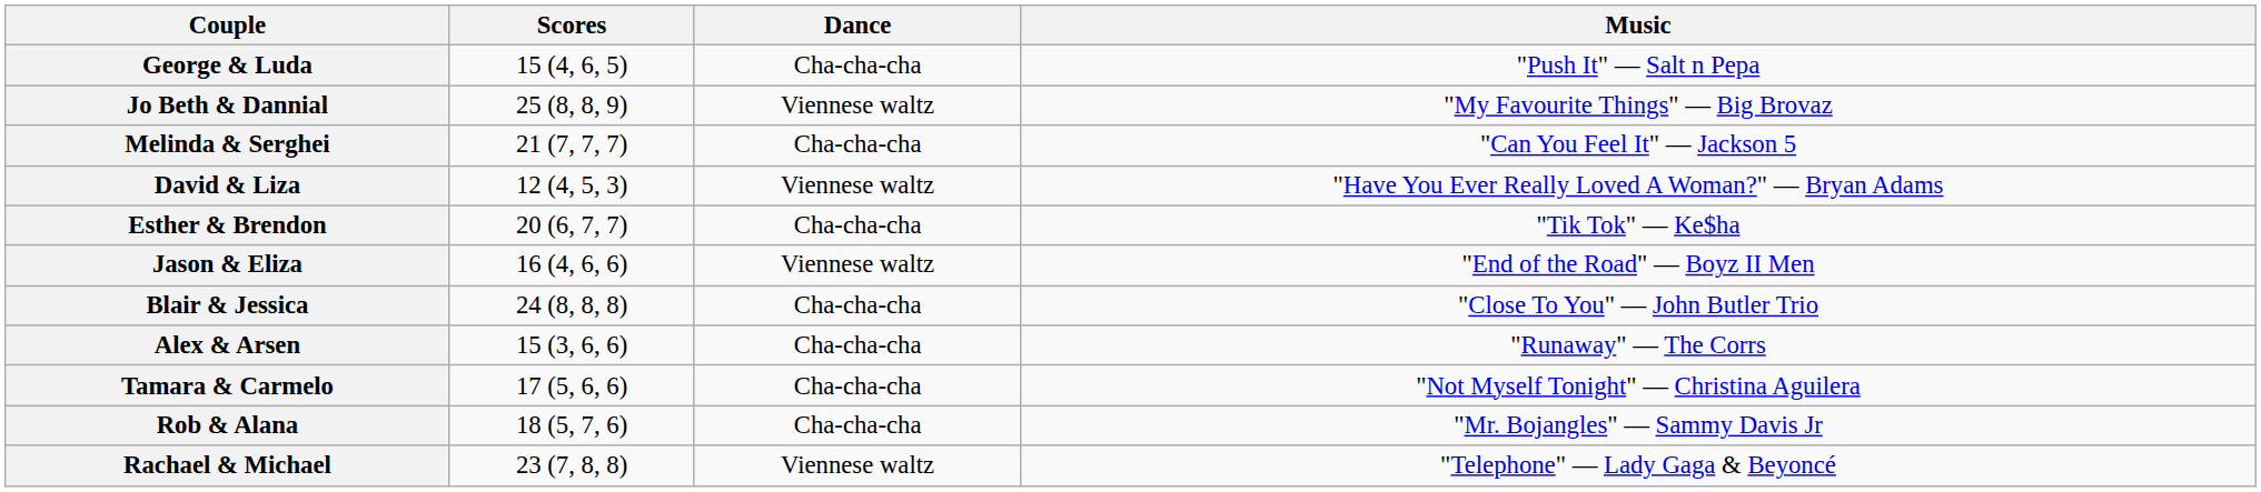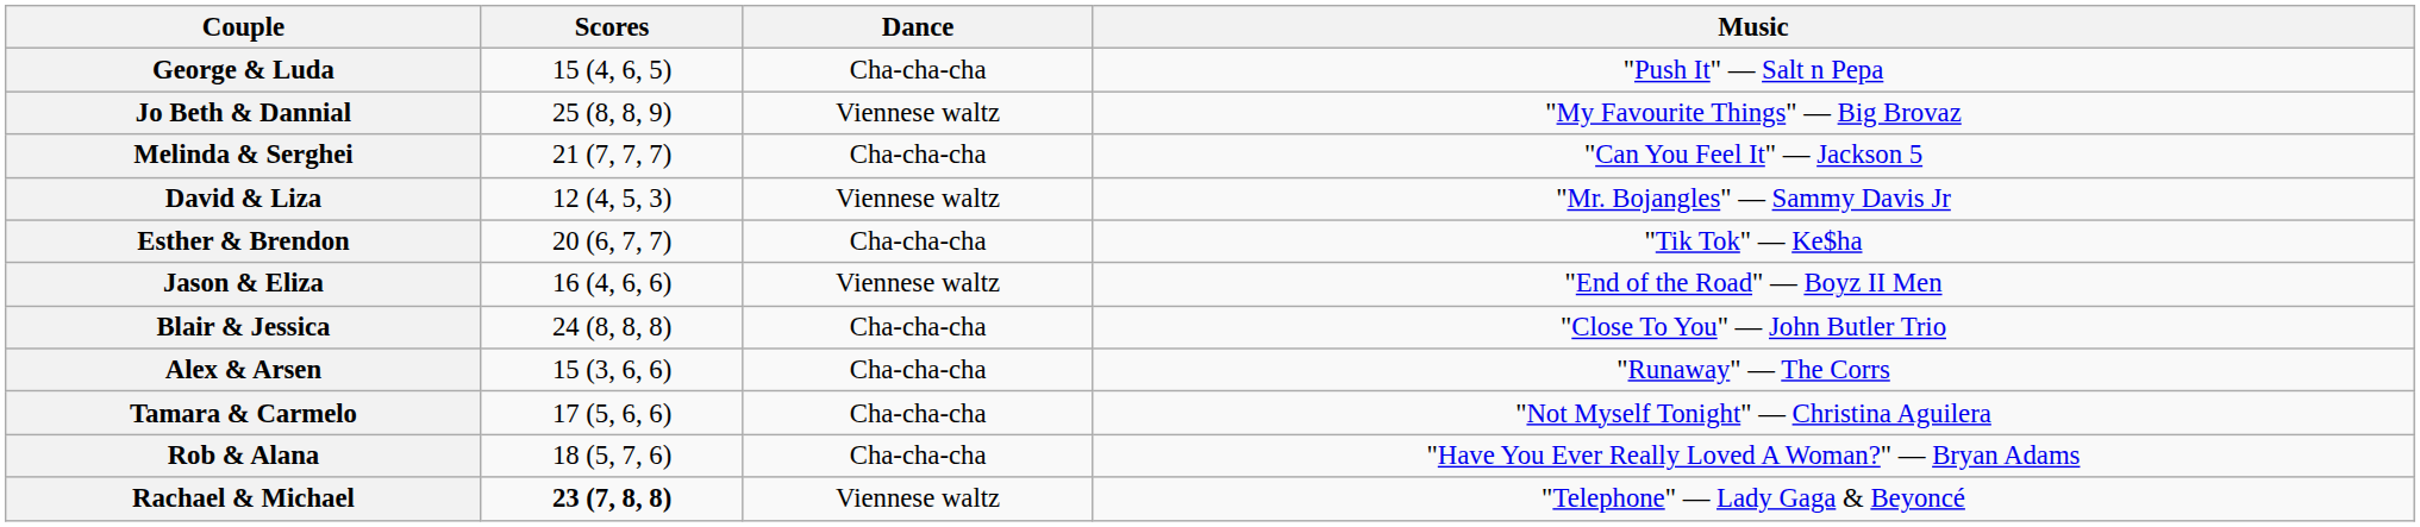 <table class="wikitable sortable" style="text-align:center; width: 90%">
 <tr>
 <th scope="col">Couple</th>
 <th scope="col">Scores</th>
 <th scope="col">Dance</th>
 <th scope="col" class="unsortable">Music</th>
 </tr>
 <tr>
 <th scope="row">George & Luda</th>
 <td>15 (4, 6, 5)</td>
 <td>Cha-cha-cha</td>
 <td>"<a href='#'>Push It</a>" — <a href='#'>Salt n Pepa</a></td>
 </tr>
 <tr>
 <th scope="row">Jo Beth & Dannial</th>
 <td>25 (8, 8, 9)</td>
 <td>Viennese waltz</td>
 <td>"<a href='#'>My Favourite Things</a>" — <a href='#'>Big Brovaz</a></td>
 </tr>
 <tr>
 <th scope="row">Melinda & Serghei</th>
 <td>21 (7, 7, 7)</td>
 <td>Cha-cha-cha</td>
 <td>"<a href='#'>Can You Feel It</a>" — <a href='#'>Jackson 5</a></td>
 </tr>
 <tr>
 <th scope="row">David & Liza</th>
 <td>12 (4, 5, 3)</td>
 <td>Viennese waltz</td>
-<td>"<a href='#'>Have You Ever Really Loved A Woman?</a>" — <a href='#'>Bryan Adams</a></td>
+<td>"<a href='#'>Mr. Bojangles</a>" — <a href='#'>Sammy Davis Jr</a></td>
 </tr>
 <tr>
 <th scope="row">Esther & Brendon</th>
 <td>20 (6, 7, 7)</td>
 <td>Cha-cha-cha</td>
 <td>"<a href='#'>Tik Tok</a>" — <a href='#'>Ke$ha</a></td>
 </tr>
 <tr>
 <th scope="row">Jason & Eliza</th>
 <td>16 (4, 6, 6)</td>
 <td>Viennese waltz</td>
 <td>"<a href='#'>End of the Road</a>" — <a href='#'>Boyz II Men</a></td>
 </tr>
 <tr>
 <th scope="row">Blair & Jessica</th>
 <td>24 (8, 8, 8)</td>
 <td>Cha-cha-cha</td>
 <td>"<a href='#'>Close To You</a>" — <a href='#'>John Butler Trio</a></td>
 </tr>
 <tr>
 <th scope="row">Alex & Arsen</th>
 <td>15 (3, 6, 6)</td>
 <td>Cha-cha-cha</td>
 <td>"<a href='#'>Runaway</a>" ― <a href='#'>The Corrs</a></td>
 </tr>
 <tr>
 <th scope="row">Tamara & Carmelo</th>
 <td>17 (5, 6, 6)</td>
 <td>Cha-cha-cha</td>
 <td>"<a href='#'>Not Myself Tonight</a>" — <a href='#'>Christina Aguilera</a></td>
 </tr>
 <tr>
 <th scope="row">Rob & Alana</th>
 <td>18 (5, 7, 6)</td>
 <td>Cha-cha-cha</td>
-<td>"<a href='#'>Mr. Bojangles</a>" — <a href='#'>Sammy Davis Jr</a></td>
+<td>"<a href='#'>Have You Ever Really Loved A Woman?</a>" — <a href='#'>Bryan Adams</a></td>
 </tr>
 <tr>
 <th scope="row">Rachael & Michael</th>
-<td>23 (7, 8, 8)</td>
+<td><strong>23 (7, 8, 8)</strong></td>
 <td>Viennese waltz</td>
 <td>"<a href='#'>Telephone</a>" — <a href='#'>Lady Gaga</a> & <a href='#'>Beyoncé</a></td>
 </tr>
 </table>
